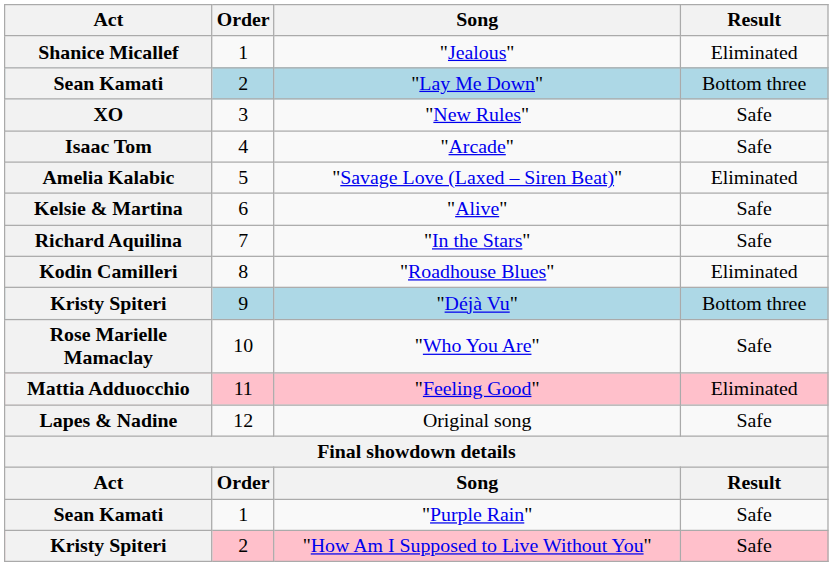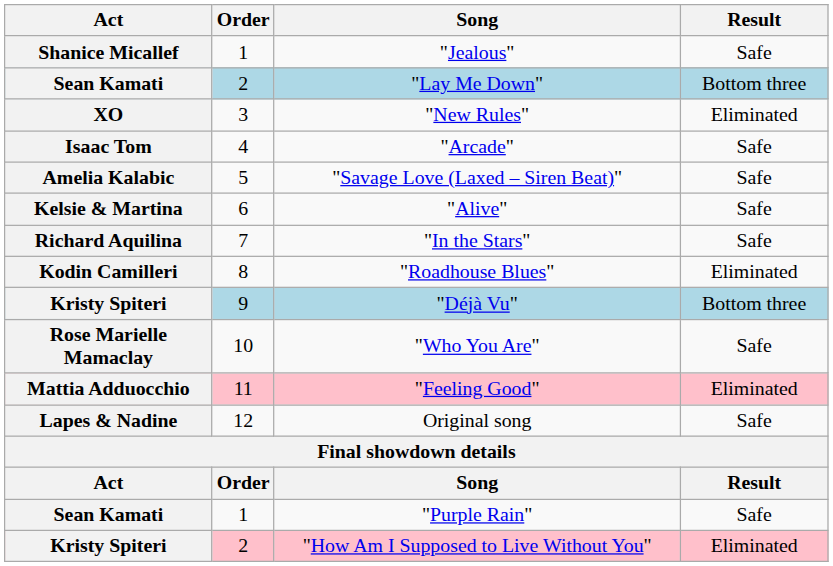 <table class="wikitable plainrowheaders" style="text-align:center;">
 <tr>
 <th scope="col" style="width:10em;">Act</th>
 <th scope="col">Order</th>
 <th scope="col" style="width:20em;">Song</th>
 <th scope="col" style="width:7em;">Result</th>
 </tr>
 <tr>
 <th scope="row">Shanice Micallef</th>
 <td>1</td>
 <td>"<a href='#'>Jealous</a>"</td>
-<td>Eliminated</td>
+<td>Safe</td>
 </tr>
 <tr style="background:lightblue;">
 <th scope="row">Sean Kamati</th>
 <td>2</td>
 <td>"<a href='#'>Lay Me Down</a>"</td>
 <td>Bottom three</td>
 </tr>
 <tr>
 <th scope="row">XO</th>
 <td>3</td>
 <td>"<a href='#'>New Rules</a>"</td>
-<td>Safe</td>
+<td>Eliminated</td>
 </tr>
 <tr>
 <th scope="row">Isaac Tom</th>
 <td>4</td>
 <td>"<a href='#'>Arcade</a>"</td>
 <td>Safe</td>
 </tr>
 <tr>
 <th scope="row">Amelia Kalabic</th>
 <td>5</td>
 <td>"<a href='#'>Savage Love (Laxed – Siren Beat)</a>"</td>
-<td>Eliminated</td>
+<td>Safe</td>
 </tr>
 <tr>
 <th scope="row">Kelsie & Martina</th>
 <td>6</td>
 <td>"<a href='#'>Alive</a>"</td>
 <td>Safe</td>
 </tr>
 <tr>
 <th scope="row">Richard Aquilina</th>
 <td>7</td>
 <td>"<a href='#'>In the Stars</a>"</td>
 <td>Safe</td>
 </tr>
 <tr>
 <th scope="row">Kodin Camilleri</th>
 <td>8</td>
 <td>"<a href='#'>Roadhouse Blues</a>"</td>
 <td>Eliminated</td>
 </tr>
 <tr style="background:lightblue;">
 <th scope="row">Kristy Spiteri</th>
 <td>9</td>
 <td>"<a href='#'>Déjà Vu</a>"</td>
 <td>Bottom three</td>
 </tr>
 <tr>
 <th scope="row">Rose Marielle Mamaclay</th>
 <td>10</td>
 <td>"<a href='#'>Who You Are</a>"</td>
 <td>Safe</td>
 </tr>
 <tr style="background:pink;">
 <th scope="row">Mattia Adduocchio</th>
 <td>11</td>
 <td>"<a href='#'>Feeling Good</a>"</td>
 <td>Eliminated</td>
 </tr>
 <tr>
 <th scope="row">Lapes & Nadine</th>
 <td>12</td>
 <td>Original song</td>
 <td>Safe</td>
 </tr>
 <tr>
 <th colspan="4">Final showdown details</th>
 </tr>
 <tr>
 <th scope="col" style="width:10em;">Act</th>
 <th scope="col">Order</th>
 <th scope="col">Song</th>
 <th scope="col" style="width:6em;">Result</th>
 </tr>
 <tr>
 <th scope="row">Sean Kamati</th>
 <td>1</td>
 <td>"<a href='#'>Purple Rain</a>"</td>
 <td>Safe</td>
 </tr>
 <tr style="background:pink;">
 <th scope="row">Kristy Spiteri</th>
 <td>2</td>
 <td>"<a href='#'>How Am I Supposed to Live Without You</a>"</td>
-<td>Safe</td>
+<td>Eliminated</td>
 </tr>
 </table>
